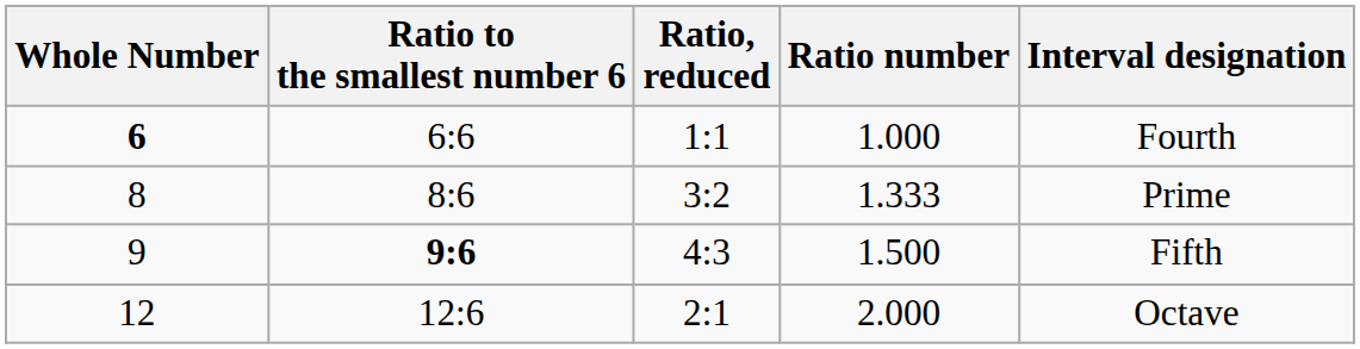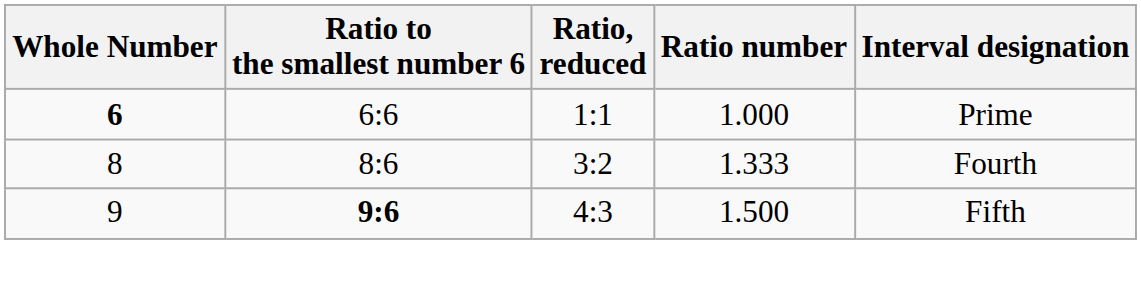 <table class="wikitable" style="text-align:center">
 <tr>
 <th>Whole Number</th>
 <th>Ratio to<br>the smallest number 6</th>
 <th>Ratio,<br>reduced</th>
 <th>Ratio number</th>
 <th>Interval designation</th>
 </tr>
 <tr>
 <td><strong>6</strong></td>
 <td>6:6</td>
 <td>1:1</td>
 <td>1.000</td>
-<td>Fourth</td>
+<td>Prime</td>
 </tr>
 <tr>
 <td>8</td>
 <td>8:6</td>
 <td>3:2</td>
 <td>1.333</td>
-<td>Prime</td>
+<td>Fourth</td>
 </tr>
 <tr>
 <td>9</td>
 <td><strong>9:6</strong></td>
 <td>4:3</td>
 <td>1.500</td>
 <td>Fifth</td>
 </tr>
-<tr>
-<td>12</td>
-<td>12:6</td>
-<td>2:1</td>
-<td>2.000</td>
-<td>Octave</td>
-</tr>
 </table>
